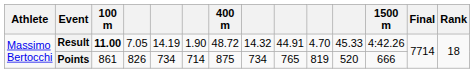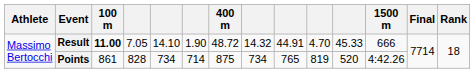 <table class="wikitable" style="font-size:90%">
 <tr>
 <th>Athlete</th>
 <th>Event</th>
 <th>100 m</th>
 <th></th>
 <th></th>
 <th></th>
 <th>400 m</th>
 <th></th>
 <th></th>
 <th></th>
 <th></th>
 <th>1500 m</th>
 <th>Final</th>
 <th>Rank</th>
 </tr>
 <tr align=center>
 <td rowspan=2 align=left><a href='#'>Massimo Bertocchi</a></td>
 <th style="font-size:95%">Result</th>
 <td><strong>11.00</strong></td>
 <td>7.05</td>
-<td>14.19</td>
+<td>14.10</td>
 <td>1.90</td>
 <td>48.72</td>
 <td>14.32</td>
 <td>44.91</td>
 <td>4.70</td>
 <td>45.33</td>
-<td>4:42.26</td>
+<td>666</td>
 <td rowspan=2>7714</td>
 <td rowspan=2>18</td>
 </tr>
 <tr align=center>
 <th style="font-size:95%">Points</th>
 <td>861</td>
-<td>826</td>
+<td>828</td>
 <td>734</td>
 <td>714</td>
 <td>875</td>
 <td>734</td>
 <td>765</td>
 <td>819</td>
 <td>520</td>
-<td>666</td>
+<td>4:42.26</td>
 </tr>
 </table>
